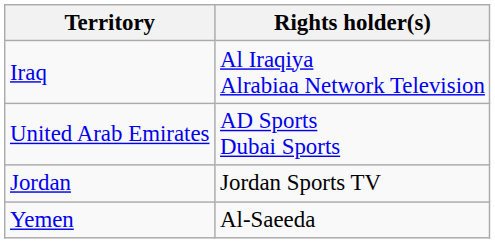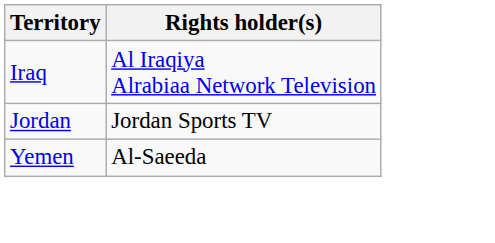 <table class=wikitable>
 <tr>
 <th>Territory</th>
 <th>Rights holder(s)</th>
 </tr>
 <tr>
 <td><a href='#'>Iraq</a></td>
 <td><a href='#'>Al Iraqiya</a><br><a href='#'>Alrabiaa Network Television</a></td>
 </tr>
 <tr>
-<td><a href='#'>United Arab Emirates</a></td>
-<td><a href='#'>AD Sports</a><br><a href='#'>Dubai Sports</a></td>
-</tr>
-<tr>
 <td><a href='#'>Jordan</a></td>
 <td>Jordan Sports TV</td>
 </tr>
 <tr>
 <td><a href='#'>Yemen</a></td>
 <td>Al-Saeeda</td>
 </tr>
 </table>
